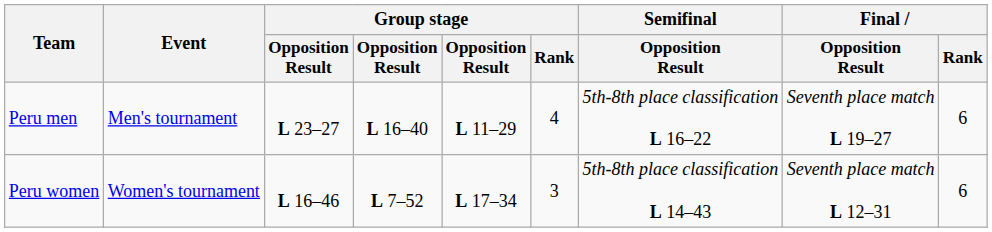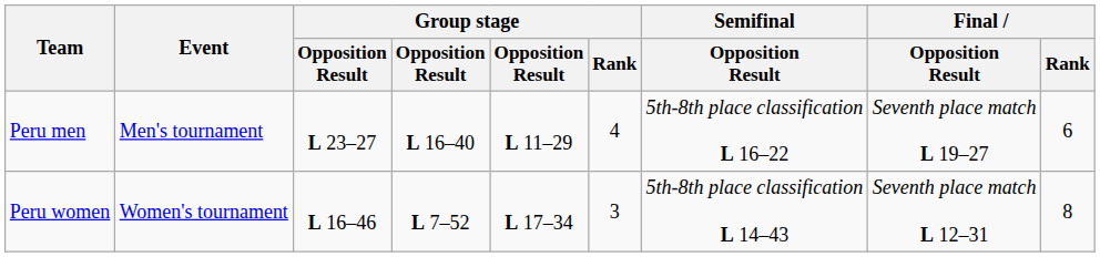 <table class=wikitable style=font-size:90%;text-align:center>
 <tr>
 <th rowspan=2>Team</th>
 <th rowspan=2>Event</th>
 <th colspan=4>Group stage</th>
 <th>Semifinal</th>
 <th colspan=2>Final / </th>
 </tr>
 <tr style=font-size:95%>
 <th>Opposition<br>Result</th>
 <th>Opposition<br>Result</th>
 <th>Opposition<br>Result</th>
 <th>Rank</th>
 <th>Opposition<br>Result</th>
 <th>Opposition<br>Result</th>
 <th>Rank</th>
 </tr>
 <tr>
 <td align=left><a href='#'>Peru men</a></td>
 <td align=left><a href='#'>Men's tournament</a></td>
 <td><br><strong>L</strong> 23–27</td>
 <td><br><strong>L</strong> 16–40</td>
 <td><br><strong>L</strong> 11–29</td>
 <td>4</td>
 <td><em>5th-8th place classification</em><br><br><strong>L</strong> 16–22</td>
 <td><em>Seventh place match</em><br><br><strong>L</strong> 19–27</td>
 <td>6</td>
 </tr>
 <tr>
 <td align=left><a href='#'>Peru women</a></td>
 <td align=left><a href='#'>Women's tournament</a></td>
 <td><br><strong>L</strong> 16–46</td>
 <td><br> <strong>L</strong> 7–52</td>
 <td><br><strong>L</strong> 17–34</td>
 <td>3</td>
 <td><em>5th-8th place classification</em><br><br><strong>L</strong> 14–43</td>
 <td><em>Seventh place match</em><br><br><strong>L</strong> 12–31</td>
-<td>6</td>
+<td>8</td>
 </tr>
 </table>
